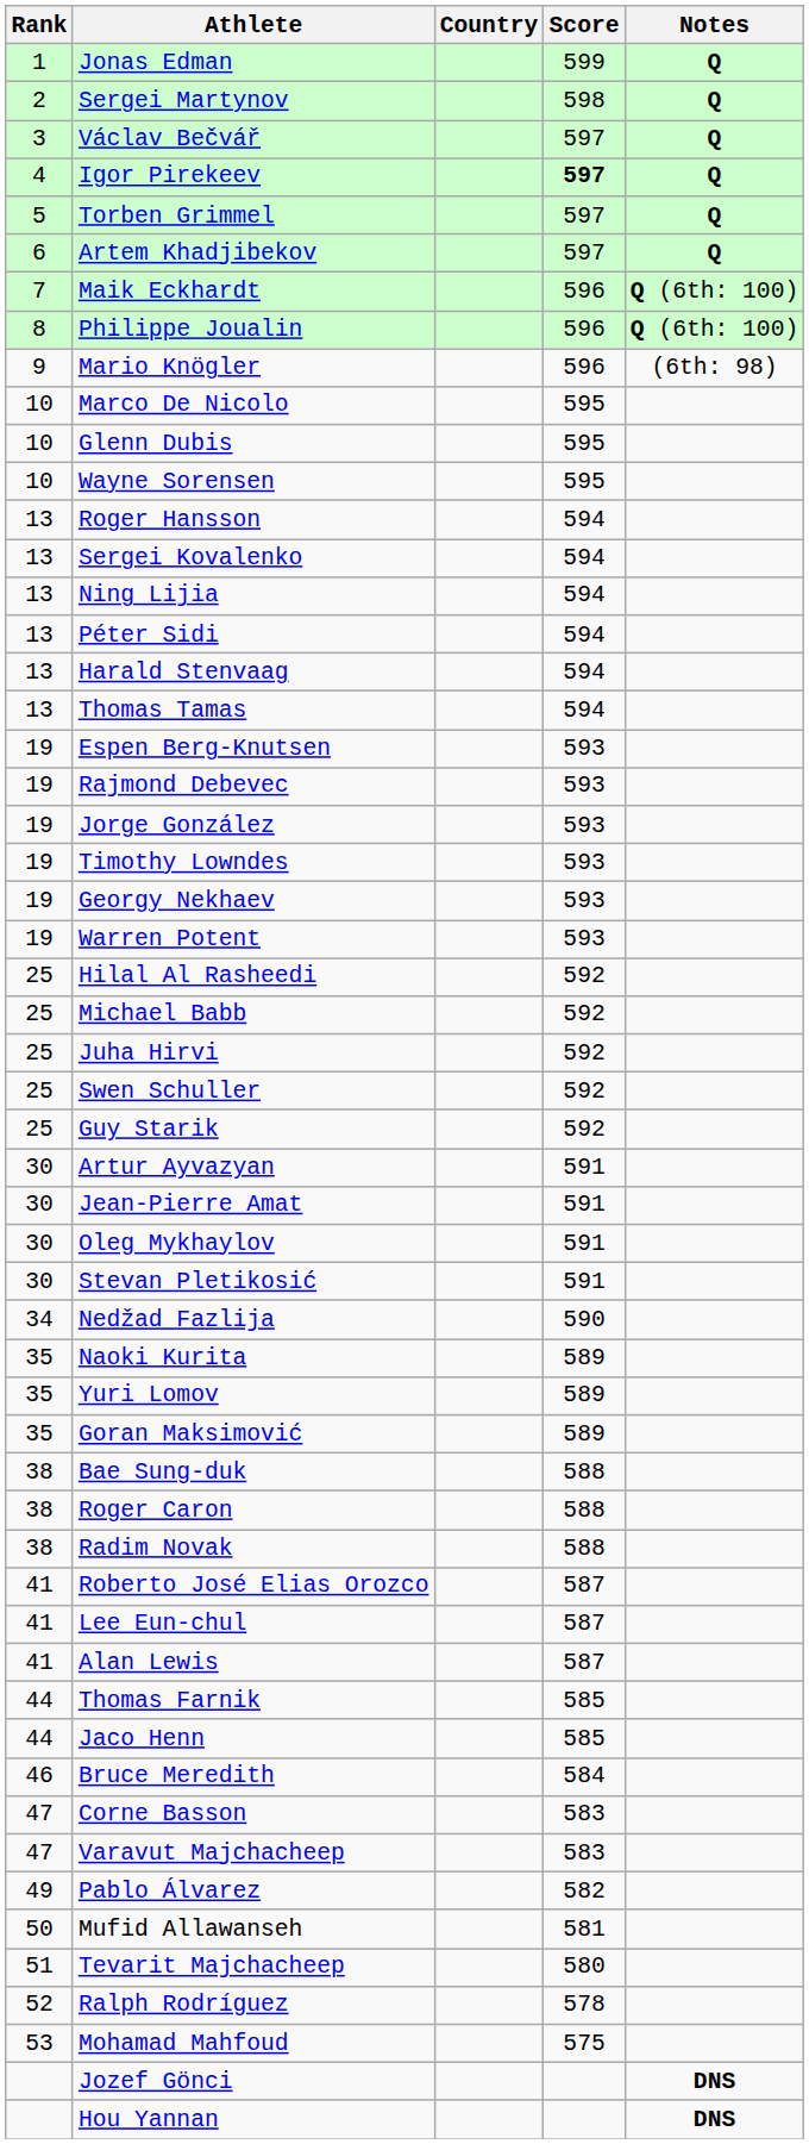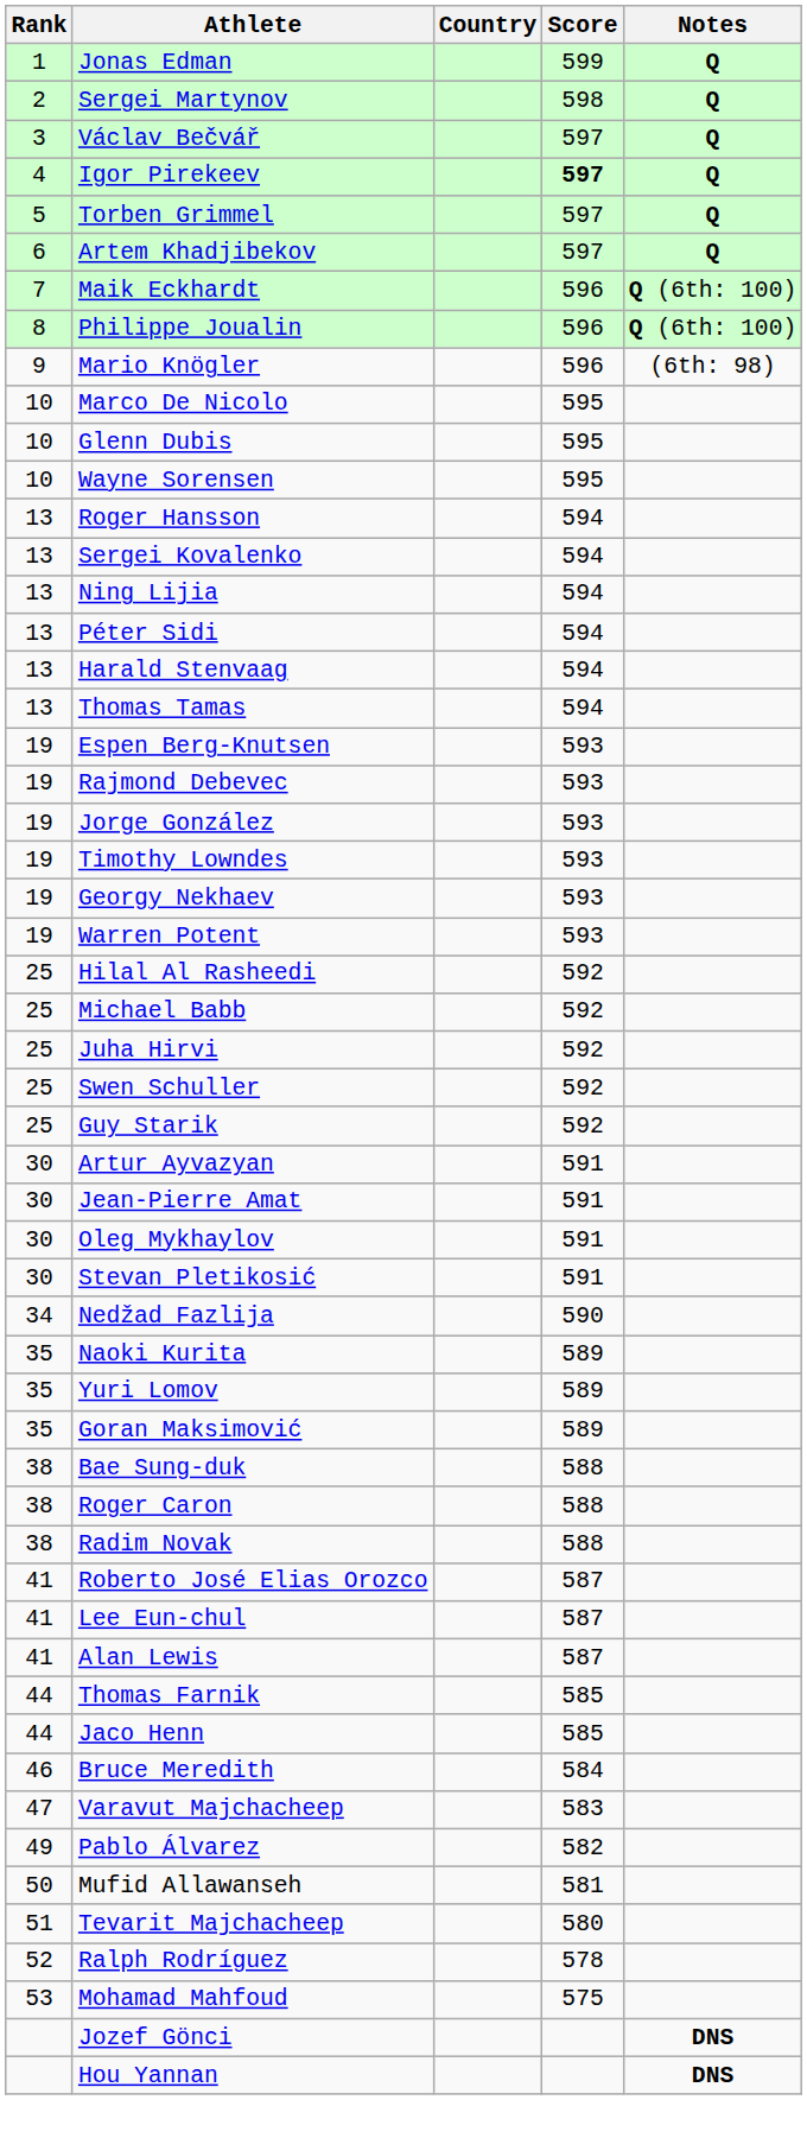 <table class="wikitable sortable" style="text-align: center">
 <tr>
 <th>Rank</th>
 <th>Athlete</th>
 <th>Country</th>
 <th>Score</th>
 <th class="unsortable">Notes</th>
 </tr>
 <tr bgcolor=#ccffcc>
 <td>1</td>
 <td align=left><a href='#'>Jonas Edman</a></td>
 <td align=left></td>
 <td>599</td>
 <td><strong>Q</strong></td>
 </tr>
 <tr bgcolor=#ccffcc>
 <td>2</td>
 <td align=left><a href='#'>Sergei Martynov</a></td>
 <td align=left></td>
 <td>598</td>
 <td><strong>Q</strong></td>
 </tr>
 <tr bgcolor=#ccffcc>
 <td>3</td>
 <td align=left><a href='#'>Václav Bečvář</a></td>
 <td align=left></td>
 <td>597</td>
 <td><strong>Q</strong></td>
 </tr>
 <tr bgcolor=#ccffcc>
 <td>4</td>
 <td align=left><a href='#'>Igor Pirekeev</a></td>
 <td align=left></td>
 <td><strong>597</strong></td>
 <td><strong>Q</strong></td>
 </tr>
 <tr bgcolor=#ccffcc>
 <td>5</td>
 <td align=left><a href='#'>Torben Grimmel</a></td>
 <td align=left></td>
 <td>597</td>
 <td><strong>Q</strong></td>
 </tr>
 <tr bgcolor=#ccffcc>
 <td>6</td>
 <td align=left><a href='#'>Artem Khadjibekov</a></td>
 <td align=left></td>
 <td>597</td>
 <td><strong>Q</strong></td>
 </tr>
 <tr bgcolor=#ccffcc>
 <td>7</td>
 <td align=left><a href='#'>Maik Eckhardt</a></td>
 <td align=left></td>
 <td>596</td>
 <td><strong>Q</strong> (6th: 100)</td>
 </tr>
 <tr bgcolor=#ccffcc>
 <td>8</td>
 <td align=left><a href='#'>Philippe Joualin</a></td>
 <td align=left></td>
 <td>596</td>
 <td><strong>Q</strong> (6th: 100)</td>
 </tr>
 <tr>
 <td>9</td>
 <td align=left><a href='#'>Mario Knögler</a></td>
 <td align=left></td>
 <td>596</td>
 <td>(6th: 98)</td>
 </tr>
 <tr>
 <td>10</td>
 <td align=left><a href='#'>Marco De Nicolo</a></td>
 <td align=left></td>
 <td>595</td>
 <td></td>
 </tr>
 <tr>
 <td>10</td>
 <td align=left><a href='#'>Glenn Dubis</a></td>
 <td align=left></td>
 <td>595</td>
 <td></td>
 </tr>
 <tr>
 <td>10</td>
 <td align=left><a href='#'>Wayne Sorensen</a></td>
 <td align=left></td>
 <td>595</td>
 <td></td>
 </tr>
 <tr>
 <td>13</td>
 <td align=left><a href='#'>Roger Hansson</a></td>
 <td align=left></td>
 <td>594</td>
 <td></td>
 </tr>
 <tr>
 <td>13</td>
 <td align=left><a href='#'>Sergei Kovalenko</a></td>
 <td align=left></td>
 <td>594</td>
 <td></td>
 </tr>
 <tr>
 <td>13</td>
 <td align=left><a href='#'>Ning Lijia</a></td>
 <td align=left></td>
 <td>594</td>
 <td></td>
 </tr>
 <tr>
 <td>13</td>
 <td align=left><a href='#'>Péter Sidi</a></td>
 <td align=left></td>
 <td>594</td>
 <td></td>
 </tr>
 <tr>
 <td>13</td>
 <td align=left><a href='#'>Harald Stenvaag</a></td>
 <td align=left></td>
 <td>594</td>
 <td></td>
 </tr>
 <tr>
 <td>13</td>
 <td align=left><a href='#'>Thomas Tamas</a></td>
 <td align=left></td>
 <td>594</td>
 <td></td>
 </tr>
 <tr>
 <td>19</td>
 <td align=left><a href='#'>Espen Berg-Knutsen</a></td>
 <td align=left></td>
 <td>593</td>
 <td></td>
 </tr>
 <tr>
 <td>19</td>
 <td align=left><a href='#'>Rajmond Debevec</a></td>
 <td align=left></td>
 <td>593</td>
 <td></td>
 </tr>
 <tr>
 <td>19</td>
 <td align=left><a href='#'>Jorge González</a></td>
 <td align=left></td>
 <td>593</td>
 <td></td>
 </tr>
 <tr>
 <td>19</td>
 <td align=left><a href='#'>Timothy Lowndes</a></td>
 <td align=left></td>
 <td>593</td>
 <td></td>
 </tr>
 <tr>
 <td>19</td>
 <td align=left><a href='#'>Georgy Nekhaev</a></td>
 <td align=left></td>
 <td>593</td>
 <td></td>
 </tr>
 <tr>
 <td>19</td>
 <td align=left><a href='#'>Warren Potent</a></td>
 <td align=left></td>
 <td>593</td>
 <td></td>
 </tr>
 <tr>
 <td>25</td>
 <td align=left><a href='#'>Hilal Al Rasheedi</a></td>
 <td align=left></td>
 <td>592</td>
 <td></td>
 </tr>
 <tr>
 <td>25</td>
 <td align=left><a href='#'>Michael Babb</a></td>
 <td align=left></td>
 <td>592</td>
 <td></td>
 </tr>
 <tr>
 <td>25</td>
 <td align=left><a href='#'>Juha Hirvi</a></td>
 <td align=left></td>
 <td>592</td>
 <td></td>
 </tr>
 <tr>
 <td>25</td>
 <td align=left><a href='#'>Swen Schuller</a></td>
 <td align=left></td>
 <td>592</td>
 <td></td>
 </tr>
 <tr>
 <td>25</td>
 <td align=left><a href='#'>Guy Starik</a></td>
 <td align=left></td>
 <td>592</td>
 <td></td>
 </tr>
 <tr>
 <td>30</td>
 <td align=left><a href='#'>Artur Ayvazyan</a></td>
 <td align=left></td>
 <td>591</td>
 <td></td>
 </tr>
 <tr>
 <td>30</td>
 <td align=left><a href='#'>Jean-Pierre Amat</a></td>
 <td align=left></td>
 <td>591</td>
 <td></td>
 </tr>
 <tr>
 <td>30</td>
 <td align=left><a href='#'>Oleg Mykhaylov</a></td>
 <td align=left></td>
 <td>591</td>
 <td></td>
 </tr>
 <tr>
 <td>30</td>
 <td align=left><a href='#'>Stevan Pletikosić</a></td>
 <td align=left></td>
 <td>591</td>
 <td></td>
 </tr>
 <tr>
 <td>34</td>
 <td align=left><a href='#'>Nedžad Fazlija</a></td>
 <td align=left></td>
 <td>590</td>
 <td></td>
 </tr>
 <tr>
 <td>35</td>
 <td align=left><a href='#'>Naoki Kurita</a></td>
 <td align=left></td>
 <td>589</td>
 <td></td>
 </tr>
 <tr>
 <td>35</td>
 <td align=left><a href='#'>Yuri Lomov</a></td>
 <td align=left></td>
 <td>589</td>
 <td></td>
 </tr>
 <tr>
 <td>35</td>
 <td align=left><a href='#'>Goran Maksimović</a></td>
 <td align=left></td>
 <td>589</td>
 <td></td>
 </tr>
 <tr>
 <td>38</td>
 <td align=left><a href='#'>Bae Sung-duk</a></td>
 <td align=left></td>
 <td>588</td>
 <td></td>
 </tr>
 <tr>
 <td>38</td>
 <td align=left><a href='#'>Roger Caron</a></td>
 <td align=left></td>
 <td>588</td>
 <td></td>
 </tr>
 <tr>
 <td>38</td>
 <td align=left><a href='#'>Radim Novak</a></td>
 <td align=left></td>
 <td>588</td>
 <td></td>
 </tr>
 <tr>
 <td>41</td>
 <td align=left><a href='#'>Roberto José Elias Orozco</a></td>
 <td align=left></td>
 <td>587</td>
 <td></td>
 </tr>
 <tr>
 <td>41</td>
 <td align=left><a href='#'>Lee Eun-chul</a></td>
 <td align=left></td>
 <td>587</td>
 <td></td>
 </tr>
 <tr>
 <td>41</td>
 <td align=left><a href='#'>Alan Lewis</a></td>
 <td align=left></td>
 <td>587</td>
 <td></td>
 </tr>
 <tr>
 <td>44</td>
 <td align=left><a href='#'>Thomas Farnik</a></td>
 <td align=left></td>
 <td>585</td>
 <td></td>
 </tr>
 <tr>
 <td>44</td>
 <td align=left><a href='#'>Jaco Henn</a></td>
 <td align=left></td>
 <td>585</td>
 <td></td>
 </tr>
 <tr>
 <td>46</td>
 <td align=left><a href='#'>Bruce Meredith</a></td>
 <td align=left></td>
 <td>584</td>
 <td></td>
 </tr>
 <tr>
 <td>47</td>
-<td align=left><a href='#'>Corne Basson</a></td>
-<td align=left></td>
-<td>583</td>
-<td></td>
-</tr>
-<tr>
-<td>47</td>
 <td align=left><a href='#'>Varavut Majchacheep</a></td>
 <td align=left></td>
 <td>583</td>
 <td></td>
 </tr>
 <tr>
 <td>49</td>
 <td align=left><a href='#'>Pablo Álvarez</a></td>
 <td align=left></td>
 <td>582</td>
 <td></td>
 </tr>
 <tr>
 <td>50</td>
 <td align=left>Mufid Allawanseh</td>
 <td align=left></td>
 <td>581</td>
 <td></td>
 </tr>
 <tr>
 <td>51</td>
 <td align=left><a href='#'>Tevarit Majchacheep</a></td>
 <td align=left></td>
 <td>580</td>
 <td></td>
 </tr>
 <tr>
 <td>52</td>
 <td align=left><a href='#'>Ralph Rodríguez</a></td>
 <td align=left></td>
 <td>578</td>
 <td></td>
 </tr>
 <tr>
 <td>53</td>
 <td align=left><a href='#'>Mohamad Mahfoud</a></td>
 <td align=left></td>
 <td>575</td>
 <td></td>
 </tr>
 <tr>
 <td></td>
 <td align=left><a href='#'>Jozef Gönci</a></td>
 <td align=left></td>
 <td></td>
 <td><strong>DNS</strong></td>
 </tr>
 <tr>
 <td></td>
 <td align=left><a href='#'>Hou Yannan</a></td>
 <td align=left></td>
 <td></td>
 <td><strong>DNS</strong></td>
 </tr>
 </table>
